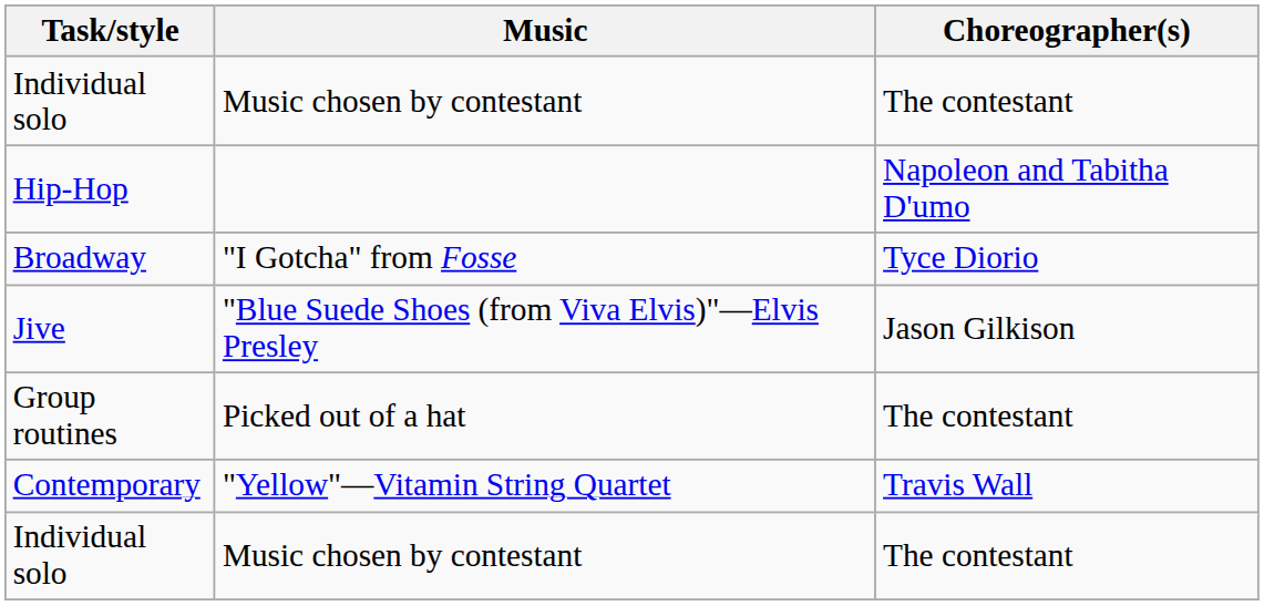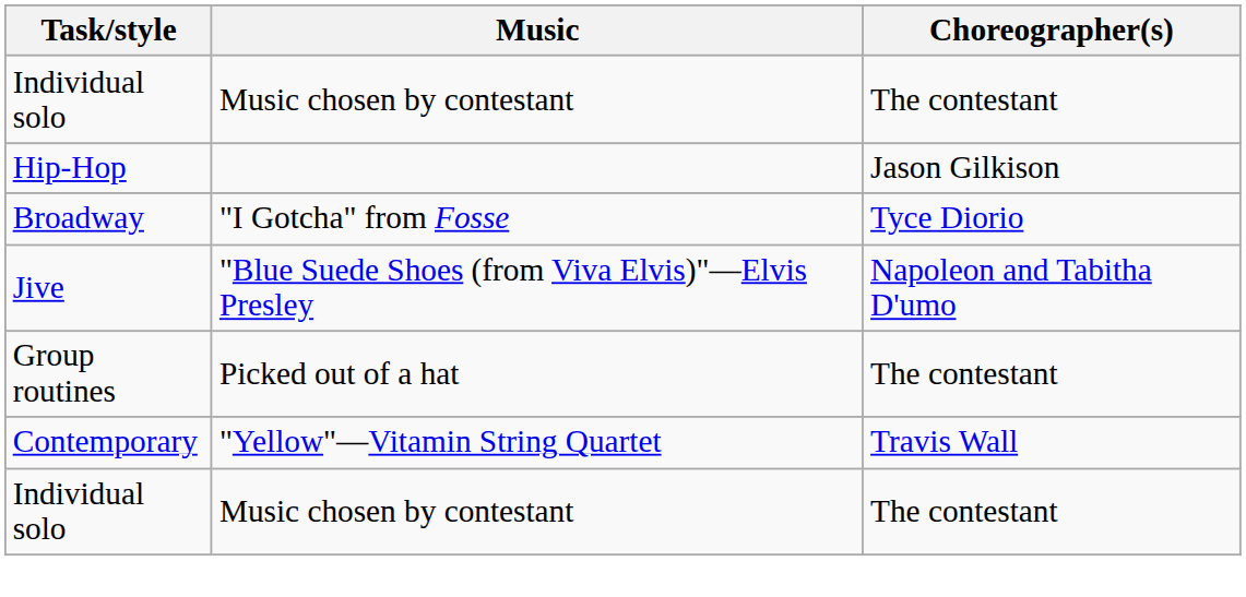 <table class="wikitable" style="width:70%;">
 <tr>
 <th>Task/style</th>
 <th>Music</th>
 <th>Choreographer(s)</th>
 </tr>
 <tr>
 <td>Individual solo</td>
 <td>Music chosen by contestant</td>
 <td>The contestant</td>
 </tr>
 <tr>
 <td><a href='#'>Hip-Hop</a></td>
 <td></td>
-<td><a href='#'>Napoleon and Tabitha D'umo</a></td>
+<td>Jason Gilkison</td>
 </tr>
 <tr>
 <td><a href='#'>Broadway</a></td>
 <td>"I Gotcha" from <em><a href='#'>Fosse</a></em></td>
 <td><a href='#'>Tyce Diorio</a></td>
 </tr>
 <tr>
 <td><a href='#'>Jive</a></td>
 <td>"<a href='#'>Blue Suede Shoes</a> (from <a href='#'>Viva Elvis</a>)"—<a href='#'>Elvis Presley</a></td>
-<td>Jason Gilkison</td>
+<td><a href='#'>Napoleon and Tabitha D'umo</a></td>
 </tr>
 <tr>
 <td>Group routines</td>
 <td>Picked out of a hat</td>
 <td>The contestant</td>
 </tr>
 <tr>
 <td><a href='#'>Contemporary</a></td>
 <td>"<a href='#'>Yellow</a>"—<a href='#'>Vitamin String Quartet</a></td>
 <td><a href='#'>Travis Wall</a></td>
 </tr>
 <tr>
 <td>Individual solo</td>
 <td>Music chosen by contestant</td>
 <td>The contestant</td>
 </tr>
 </table>
